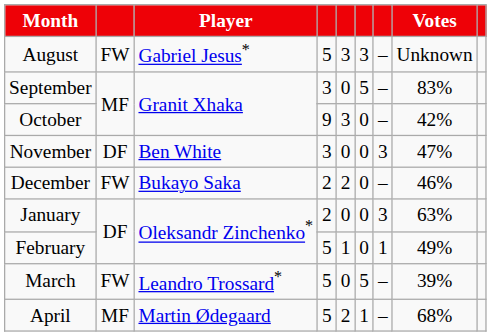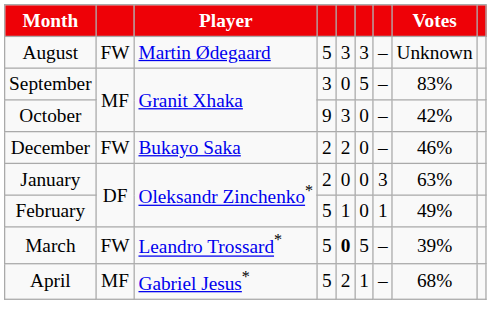 <table class="wikitable sortable" style="text-align:center; font-size:95%;">
 <tr>
 <th style="background-color:#ee0107; color:#ffffff;">Month</th>
 <th style="background-color:#ee0107; color:#ffffff;"></th>
 <th style="background-color:#ee0107; color:#ffffff;">Player</th>
 <th style="background-color:#ee0107; color:#ffffff;"></th>
 <th style="background-color:#ee0107; color:#ffffff;"></th>
 <th style="background-color:#ee0107; color:#ffffff;"></th>
 <th style="background-color:#ee0107; color:#ffffff;"></th>
 <th style="background-color:#ee0107; color:#ffffff;">Votes</th>
 <th style="background-color:#ee0107; color:#ffffff;" class="unsortable"></th>
 </tr>
 <tr>
 <td data-sort-value="1">August</td>
 <td>FW</td>
-<td style="text-align:left;" data-sort-value="Jesu"> <a href='#'>Gabriel Jesus</a><sup>*</sup></td>
+<td style="text-align:left;" data-sort-value="Odeg"> <a href='#'>Martin Ødegaard</a></td>
 <td>5</td>
 <td>3</td>
 <td>3</td>
 <td>–</td>
 <td>Unknown</td>
 <td></td>
 </tr>
 <tr>
 <td data-sort-value="2">September</td>
 <td rowspan="2">MF</td>
 <td rowspan="2" style="text-align:left;" data-sort-value="Xhak"> <a href='#'>Granit Xhaka</a></td>
 <td>3</td>
 <td>0</td>
 <td>5</td>
 <td>–</td>
 <td>83%</td>
 <td></td>
 </tr>
 <tr>
 <td data-sort-value="3">October</td>
 <td>9</td>
 <td>3</td>
 <td>0</td>
 <td>–</td>
 <td>42%</td>
-<td></td>
-</tr>
-<tr>
-<td data-sort-value="4">November</td>
-<td>DF</td>
-<td style="text-align:left;" data-sort-value="Whit"> <a href='#'>Ben White</a></td>
-<td>3</td>
-<td>0</td>
-<td>0</td>
-<td>3</td>
-<td>47%</td>
 <td></td>
 </tr>
 <tr>
 <td data-sort-value="5">December</td>
 <td>FW</td>
 <td style="text-align:left;" data-sort-value="Saka"> <a href='#'>Bukayo Saka</a></td>
 <td>2</td>
 <td>2</td>
 <td>0</td>
 <td>–</td>
 <td>46%</td>
 <td></td>
 </tr>
 <tr>
 <td data-sort-value="6">January</td>
 <td rowspan="2">DF</td>
 <td rowspan="2" style="text-align:left;" data-sort-value="Zinc"> <a href='#'>Oleksandr Zinchenko</a><sup>*</sup></td>
 <td>2</td>
 <td>0</td>
 <td>0</td>
 <td>3</td>
 <td>63%</td>
 <td></td>
 </tr>
 <tr>
 <td data-sort-value="7">February</td>
 <td>5</td>
 <td>1</td>
 <td>0</td>
 <td>1</td>
 <td>49%</td>
 <td></td>
 </tr>
 <tr>
 <td data-sort-value="8">March</td>
 <td>FW</td>
 <td style="text-align:left;" data-sort-value="Tros"> <a href='#'>Leandro Trossard</a><sup>*</sup></td>
 <td>5</td>
-<td>0</td>
+<td><strong>0</strong></td>
 <td>5</td>
 <td>–</td>
 <td>39%</td>
 <td></td>
 </tr>
 <tr>
 <td data-sort-value="9">April</td>
 <td>MF</td>
-<td style="text-align:left;" data-sort-value="Odeg"> <a href='#'>Martin Ødegaard</a></td>
+<td style="text-align:left;" data-sort-value="Jesu"> <a href='#'>Gabriel Jesus</a><sup>*</sup></td>
 <td>5</td>
 <td>2</td>
 <td>1</td>
 <td>–</td>
 <td>68%</td>
 <td></td>
 </tr>
 </table>
